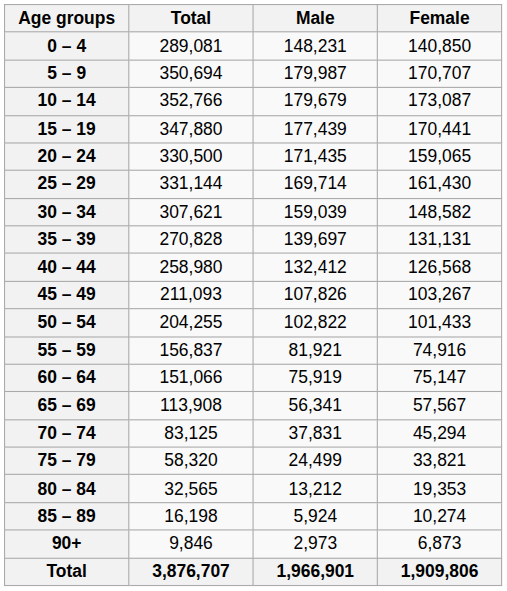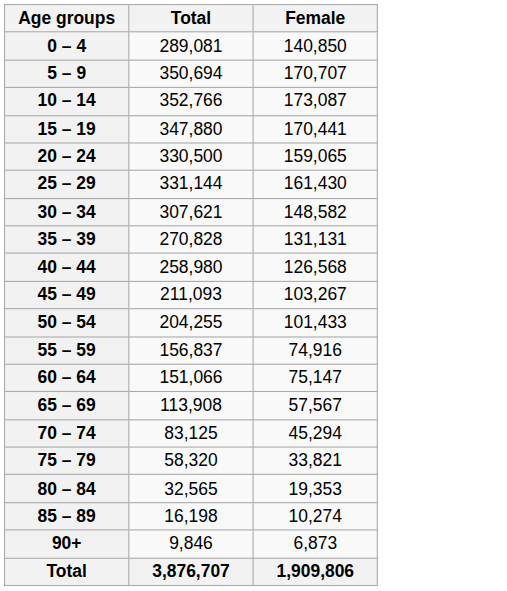 <table class="wikitable">
 <tr>
 <th style="width:80pt;">Age groups</th>
 <th style="width:80pt;">Total</th>
-<th style="width:80pt;">Male</th>
 <th style="width:80pt;">Female</th>
 </tr>
 <tr>
 <th style="width:80pt;">0 – 4</th>
 <td style="text-align:center;">289,081</td>
-<td style="text-align:center;">148,231</td>
 <td style="text-align:center;">140,850</td>
 </tr>
 <tr>
 <th style="width:80pt;">5 – 9</th>
 <td style="text-align:center;">350,694</td>
-<td style="text-align:center;">179,987</td>
 <td style="text-align:center;">170,707</td>
 </tr>
 <tr>
 <th style="width:80pt;">10 – 14</th>
 <td style="text-align:center;">352,766</td>
-<td style="text-align:center;">179,679</td>
 <td style="text-align:center;">173,087</td>
 </tr>
 <tr>
 <th style="width:80pt;">15 – 19</th>
 <td style="text-align:center;">347,880</td>
-<td style="text-align:center;">177,439</td>
 <td style="text-align:center;">170,441</td>
 </tr>
 <tr>
 <th style="width:80pt;">20 – 24</th>
 <td style="text-align:center;">330,500</td>
-<td style="text-align:center;">171,435</td>
 <td style="text-align:center;">159,065</td>
 </tr>
 <tr>
 <th style="width:80pt;">25 – 29</th>
 <td style="text-align:center;">331,144</td>
-<td style="text-align:center;">169,714</td>
 <td style="text-align:center;">161,430</td>
 </tr>
 <tr>
 <th style="width:80pt;">30 – 34</th>
 <td style="text-align:center;">307,621</td>
-<td style="text-align:center;">159,039</td>
 <td style="text-align:center;">148,582</td>
 </tr>
 <tr>
 <th style="width:80pt;">35 – 39</th>
 <td style="text-align:center;">270,828</td>
-<td style="text-align:center;">139,697</td>
 <td style="text-align:center;">131,131</td>
 </tr>
 <tr>
 <th style="width:80pt;">40 – 44</th>
 <td style="text-align:center;">258,980</td>
-<td style="text-align:center;">132,412</td>
 <td style="text-align:center;">126,568</td>
 </tr>
 <tr>
 <th style="width:80pt;">45 – 49</th>
 <td style="text-align:center;">211,093</td>
-<td style="text-align:center;">107,826</td>
 <td style="text-align:center;">103,267</td>
 </tr>
 <tr>
 <th style="width:80pt;">50 – 54</th>
 <td style="text-align:center;">204,255</td>
-<td style="text-align:center;">102,822</td>
 <td style="text-align:center;">101,433</td>
 </tr>
 <tr>
 <th style="width:80pt;">55 – 59</th>
 <td style="text-align:center;">156,837</td>
-<td style="text-align:center;">81,921</td>
 <td style="text-align:center;">74,916</td>
 </tr>
 <tr>
 <th style="width:80pt;">60 – 64</th>
 <td style="text-align:center;">151,066</td>
-<td style="text-align:center;">75,919</td>
 <td style="text-align:center;">75,147</td>
 </tr>
 <tr>
 <th style="width:80pt;">65 – 69</th>
 <td style="text-align:center;">113,908</td>
-<td style="text-align:center;">56,341</td>
 <td style="text-align:center;">57,567</td>
 </tr>
 <tr>
 <th style="width:80pt;">70 – 74</th>
 <td style="text-align:center;">83,125</td>
-<td style="text-align:center;">37,831</td>
 <td style="text-align:center;">45,294</td>
 </tr>
 <tr>
 <th style="width:80pt;">75 – 79</th>
 <td style="text-align:center;">58,320</td>
-<td style="text-align:center;">24,499</td>
 <td style="text-align:center;">33,821</td>
 </tr>
 <tr>
 <th style="width:80pt;">80 – 84</th>
 <td style="text-align:center;">32,565</td>
-<td style="text-align:center;">13,212</td>
 <td style="text-align:center;">19,353</td>
 </tr>
 <tr>
 <th style="width:80pt;">85 – 89</th>
 <td style="text-align:center;">16,198</td>
-<td style="text-align:center;">5,924</td>
 <td style="text-align:center;">10,274</td>
 </tr>
 <tr>
 <th style="width:80pt;">90+</th>
 <td style="text-align:center;">9,846</td>
-<td style="text-align:center;">2,973</td>
 <td style="text-align:center;">6,873</td>
 </tr>
 <tr>
 <th>Total</th>
 <th>3,876,707</th>
-<th>1,966,901</th>
 <th>1,909,806</th>
 </tr>
 </table>
